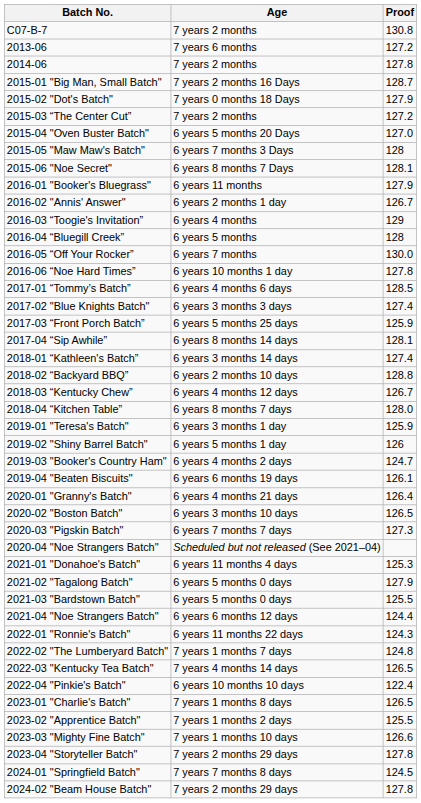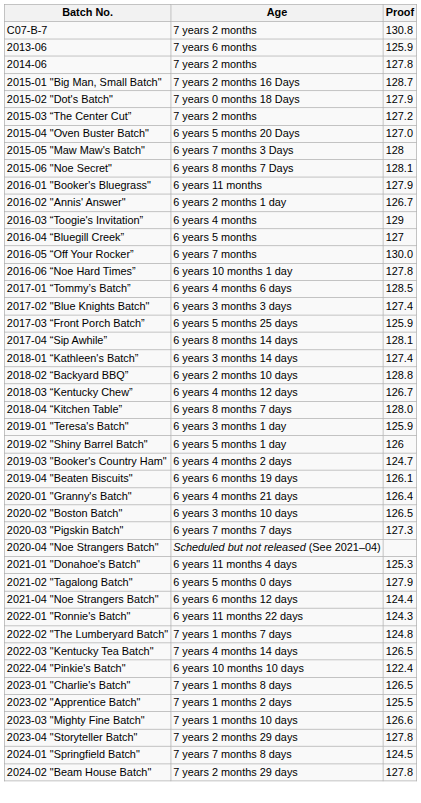 <table class="wikitable sortable">
 <tr>
 <th>Batch No.</th>
 <th>Age</th>
 <th>Proof</th>
 </tr>
 <tr>
 <td>C07-B-7</td>
 <td>7 years 2 months</td>
 <td>130.8</td>
 </tr>
 <tr>
 <td>2013-06</td>
 <td>7 years 6 months</td>
-<td>127.2</td>
+<td>125.9</td>
 </tr>
 <tr 2013-07  || 7 years  0 months || 128.0>
 <td>2014-06</td>
 <td>7 years 2 months</td>
 <td>127.8</td>
 </tr>
 <tr>
 <td>2015-01 "Big Man, Small Batch"</td>
 <td>7 years 2 months 16 Days</td>
 <td>128.7</td>
 </tr>
 <tr>
 <td>2015-02 "Dot's Batch"</td>
 <td>7 years 0 months 18 Days</td>
 <td>127.9</td>
 </tr>
 <tr>
 <td>2015-03 “The Center Cut”</td>
 <td>7 years 2 months</td>
 <td>127.2</td>
 </tr>
 <tr>
 <td>2015-04 "Oven Buster Batch"</td>
 <td>6 years 5 months 20 Days</td>
 <td>127.0</td>
 </tr>
 <tr>
 <td>2015-05 "Maw Maw's Batch"</td>
 <td>6 years 7 months 3 Days</td>
 <td>128</td>
 </tr>
 <tr>
 <td>2015-06 "Noe Secret"</td>
 <td>6 years 8 months 7 Days</td>
 <td>128.1</td>
 </tr>
 <tr>
 <td>2016-01 "Booker's Bluegrass"</td>
 <td>6 years 11 months</td>
 <td>127.9</td>
 </tr>
 <tr>
 <td>2016-02 "Annis' Answer"</td>
 <td>6 years 2 months 1 day</td>
 <td>126.7</td>
 </tr>
 <tr>
 <td>2016-03 “Toogie's Invitation”</td>
 <td>6 years 4 months</td>
 <td>129</td>
 </tr>
 <tr>
 <td>2016-04 “Bluegill Creek”</td>
 <td>6 years 5 months</td>
-<td>128</td>
+<td>127</td>
 </tr>
 <tr>
 <td>2016-05 “Off Your Rocker”</td>
 <td>6 years 7 months</td>
 <td>130.0</td>
 </tr>
 <tr>
 <td>2016-06 “Noe Hard Times”</td>
 <td>6 years 10 months 1 day</td>
 <td>127.8</td>
 </tr>
 <tr>
 <td>2017-01 “Tommy’s Batch”</td>
 <td>6 years 4 months 6 days</td>
 <td>128.5</td>
 </tr>
 <tr>
 <td>2017-02 "Blue Knights Batch"</td>
 <td>6 years 3 months 3 days</td>
 <td>127.4</td>
 </tr>
 <tr>
 <td>2017-03 “Front Porch Batch”</td>
 <td>6 years 5 months 25 days</td>
 <td>125.9</td>
 </tr>
 <tr>
 <td>2017-04 “Sip Awhile”</td>
 <td>6 years 8 months 14 days</td>
 <td>128.1</td>
 </tr>
 <tr>
 <td>2018-01 “Kathleen's Batch”</td>
 <td>6 years 3 months 14 days</td>
 <td>127.4</td>
 </tr>
 <tr>
 <td>2018-02 “Backyard BBQ”</td>
 <td>6 years 2 months 10 days</td>
 <td>128.8</td>
 </tr>
 <tr>
 <td>2018-03 “Kentucky Chew”</td>
 <td>6 years 4 months 12 days</td>
 <td>126.7</td>
 </tr>
 <tr>
 <td>2018-04 “Kitchen Table”</td>
 <td>6 years 8 months 7 days</td>
 <td>128.0</td>
 </tr>
 <tr>
 <td>2019-01 "Teresa's Batch"</td>
 <td>6 years 3 months 1 day</td>
 <td>125.9</td>
 </tr>
 <tr>
 <td>2019-02 "Shiny Barrel Batch"</td>
 <td>6 years 5 months 1 day</td>
 <td>126</td>
 </tr>
 <tr>
 <td>2019-03 "Booker's Country Ham"</td>
 <td>6 years 4 months 2 days</td>
 <td>124.7</td>
 </tr>
 <tr>
 <td>2019-04 "Beaten Biscuits"</td>
 <td>6 years 6 months 19 days</td>
 <td>126.1</td>
 </tr>
 <tr>
 <td>2020-01 "Granny's Batch"</td>
 <td>6 years 4 months 21 days</td>
 <td>126.4</td>
 </tr>
 <tr>
 <td>2020-02 "Boston Batch"</td>
 <td>6 years 3 months 10 days</td>
 <td>126.5</td>
 </tr>
 <tr>
 <td>2020-03 "Pigskin Batch"</td>
 <td>6 years 7 months 7 days</td>
 <td>127.3</td>
 </tr>
 <tr>
 <td>2020-04 "Noe Strangers Batch"</td>
 <td><em>Scheduled but not released</em> (See 2021–04)</td>
 <td></td>
 </tr>
 <tr>
 <td>2021-01 "Donahoe's Batch"</td>
 <td>6 years 11 months 4 days</td>
 <td>125.3</td>
 </tr>
 <tr>
 <td>2021-02 "Tagalong Batch"</td>
 <td>6 years 5 months 0 days</td>
 <td>127.9</td>
 </tr>
 <tr>
-<td>2021-03 "Bardstown Batch"</td>
-<td>6 years 5 months 0 days</td>
-<td>125.5</td>
-</tr>
-<tr>
 <td>2021-04 "Noe Strangers Batch"</td>
 <td>6 years 6 months 12 days</td>
 <td>124.4</td>
 </tr>
 <tr>
 <td>2022-01 "Ronnie's Batch"</td>
 <td>6 years 11 months 22 days</td>
 <td>124.3</td>
 </tr>
 <tr>
 <td>2022-02 "The Lumberyard Batch"</td>
 <td>7 years 1 months 7 days</td>
 <td>124.8</td>
 </tr>
 <tr>
 <td>2022-03 "Kentucky Tea Batch"</td>
 <td>7 years 4 months 14 days</td>
 <td>126.5</td>
 </tr>
 <tr>
 <td>2022-04 "Pinkie's Batch"</td>
 <td>6 years 10 months 10 days</td>
 <td>122.4</td>
 </tr>
 <tr>
 <td>2023-01 "Charlie's Batch"</td>
 <td>7 years 1 months 8 days</td>
 <td>126.5</td>
 </tr>
 <tr>
 <td>2023-02 "Apprentice Batch"</td>
 <td>7 years 1 months 2 days</td>
 <td>125.5</td>
 </tr>
 <tr>
 <td>2023-03 "Mighty Fine Batch"</td>
 <td>7 years 1 months 10 days</td>
 <td>126.6</td>
 </tr>
 <tr>
 <td>2023-04 "Storyteller Batch"</td>
 <td>7 years 2 months 29 days</td>
 <td>127.8</td>
 </tr>
 <tr>
 <td>2024-01 "Springfield Batch"</td>
 <td>7 years 7 months 8 days</td>
 <td>124.5</td>
 </tr>
 <tr>
 <td>2024-02 "Beam House Batch"</td>
 <td>7 years 2 months 29 days</td>
 <td>127.8</td>
 </tr>
 </table>
